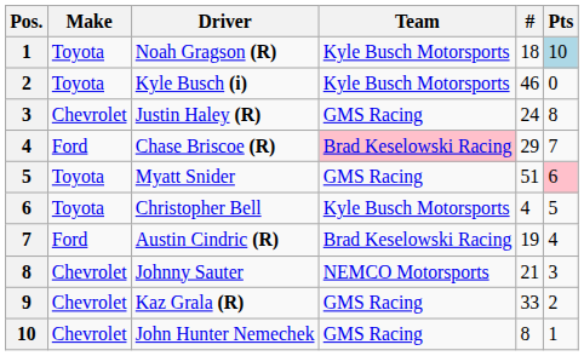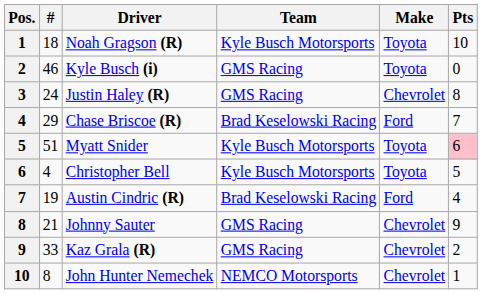 <table class="wikitable" style="font-size:95%">
 <tr>
 <th>Pos.</th>
-<th>Make</th>
+<th>#</th>
 <th>Driver</th>
 <th>Team</th>
-<th>#</th>
+<th>Make</th>
 <th>Pts</th>
 </tr>
 <tr>
 <th>1</th>
-<td><a href='#'>Toyota</a></td>
+<td>18</td>
 <td><a href='#'>Noah Gragson</a> <strong>(R)</strong></td>
 <td><a href='#'>Kyle Busch Motorsports</a></td>
-<td>18</td>
-<td style="background: lightblue;">10</td>
+<td><a href='#'>Toyota</a></td>
+<td>10</td>
 </tr>
 <tr>
 <th>2</th>
+<td>46</td>
+<td><a href='#'>Kyle Busch</a> <strong>(i)</strong></td>
+<td><a href='#'>GMS Racing</a></td>
 <td><a href='#'>Toyota</a></td>
-<td><a href='#'>Kyle Busch</a> <strong>(i)</strong></td>
-<td><a href='#'>Kyle Busch Motorsports</a></td>
-<td>46</td>
 <td>0</td>
 </tr>
 <tr>
 <th>3</th>
-<td><a href='#'>Chevrolet</a></td>
+<td>24</td>
 <td><a href='#'>Justin Haley</a> <strong>(R)</strong></td>
 <td><a href='#'>GMS Racing</a></td>
-<td>24</td>
+<td><a href='#'>Chevrolet</a></td>
 <td>8</td>
 </tr>
 <tr>
 <th>4</th>
+<td>29</td>
+<td><a href='#'>Chase Briscoe</a> <strong>(R)</strong></td>
+<td><a href='#'>Brad Keselowski Racing</a></td>
 <td><a href='#'>Ford</a></td>
-<td><a href='#'>Chase Briscoe</a> <strong>(R)</strong></td>
-<td style="background: pink;"><a href='#'>Brad Keselowski Racing</a></td>
-<td>29</td>
 <td>7</td>
 </tr>
 <tr>
 <th>5</th>
+<td>51</td>
+<td><a href='#'>Myatt Snider</a></td>
+<td><a href='#'>Kyle Busch Motorsports</a></td>
 <td><a href='#'>Toyota</a></td>
-<td><a href='#'>Myatt Snider</a></td>
-<td><a href='#'>GMS Racing</a></td>
-<td>51</td>
 <td style="background: pink;">6</td>
 </tr>
 <tr>
 <th>6</th>
-<td><a href='#'>Toyota</a></td>
+<td>4</td>
 <td><a href='#'>Christopher Bell</a></td>
 <td><a href='#'>Kyle Busch Motorsports</a></td>
-<td>4</td>
+<td><a href='#'>Toyota</a></td>
 <td>5</td>
 </tr>
 <tr>
 <th>7</th>
-<td><a href='#'>Ford</a></td>
+<td>19</td>
 <td><a href='#'>Austin Cindric</a> <strong>(R)</strong></td>
 <td><a href='#'>Brad Keselowski Racing</a></td>
-<td>19</td>
+<td><a href='#'>Ford</a></td>
 <td>4</td>
 </tr>
 <tr>
 <th>8</th>
+<td>21</td>
+<td><a href='#'>Johnny Sauter</a></td>
+<td><a href='#'>GMS Racing</a></td>
 <td><a href='#'>Chevrolet</a></td>
-<td><a href='#'>Johnny Sauter</a></td>
-<td><a href='#'>NEMCO Motorsports</a></td>
-<td>21</td>
-<td>3</td>
+<td>9</td>
 </tr>
 <tr>
 <th>9</th>
-<td><a href='#'>Chevrolet</a></td>
+<td>33</td>
 <td><a href='#'>Kaz Grala</a> <strong>(R)</strong></td>
 <td><a href='#'>GMS Racing</a></td>
-<td>33</td>
+<td><a href='#'>Chevrolet</a></td>
 <td>2</td>
 </tr>
 <tr>
 <th>10</th>
+<td>8</td>
+<td><a href='#'>John Hunter Nemechek</a></td>
+<td><a href='#'>NEMCO Motorsports</a></td>
 <td><a href='#'>Chevrolet</a></td>
-<td><a href='#'>John Hunter Nemechek</a></td>
-<td><a href='#'>GMS Racing</a></td>
-<td>8</td>
 <td>1</td>
 </tr>
 </table>
